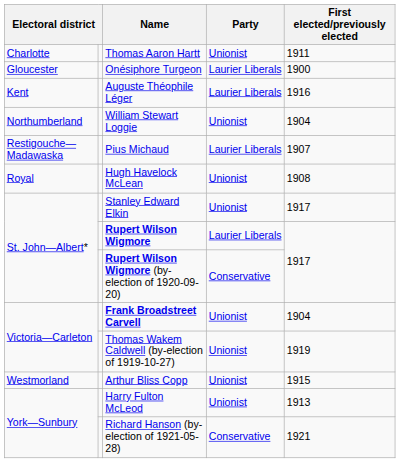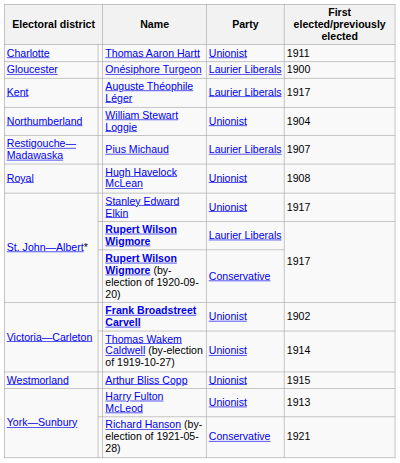 <table class="wikitable" width=95%>
 <tr>
 <th colspan=2 width=25%>Electoral district</th>
 <th>Name</th>
 <th width=20%>Party</th>
 <th>First elected/previously elected</th>
 </tr>
 <tr>
 <td width=24%><a href='#'>Charlotte</a></td>
 <td></td>
 <td><a href='#'>Thomas Aaron Hartt</a></td>
 <td><a href='#'>Unionist</a></td>
 <td>1911</td>
 </tr>
 <tr>
 <td><a href='#'>Gloucester</a></td>
 <td></td>
 <td><a href='#'>Onésiphore Turgeon</a></td>
 <td><a href='#'>Laurier Liberals</a></td>
 <td>1900</td>
 </tr>
 <tr>
 <td><a href='#'>Kent</a></td>
 <td></td>
 <td><a href='#'>Auguste Théophile Léger</a></td>
 <td><a href='#'>Laurier Liberals</a></td>
-<td>1916</td>
+<td>1917</td>
 </tr>
 <tr>
 <td><a href='#'>Northumberland</a></td>
 <td></td>
 <td><a href='#'>William Stewart Loggie</a></td>
 <td><a href='#'>Unionist</a></td>
 <td>1904</td>
 </tr>
 <tr>
 <td><a href='#'>Restigouche—Madawaska</a></td>
 <td></td>
 <td><a href='#'>Pius Michaud</a></td>
 <td><a href='#'>Laurier Liberals</a></td>
 <td>1907</td>
 </tr>
 <tr>
 <td><a href='#'>Royal</a></td>
 <td></td>
 <td><a href='#'>Hugh Havelock McLean</a></td>
 <td><a href='#'>Unionist</a></td>
 <td>1908</td>
 </tr>
 <tr>
 <td rowspan=3><a href='#'>St. John—Albert</a>*</td>
 <td></td>
 <td><a href='#'>Stanley Edward Elkin</a></td>
 <td><a href='#'>Unionist</a></td>
 <td>1917</td>
 </tr>
 <tr>
 <td></td>
 <td><strong><a href='#'>Rupert Wilson Wigmore</a></strong></td>
 <td><a href='#'>Laurier Liberals</a></td>
 <td rowspan=2>1917</td>
 </tr>
 <tr>
 <td></td>
 <td><strong><a href='#'>Rupert Wilson Wigmore</a></strong> (by-election of 1920-09-20)</td>
 <td><a href='#'>Conservative</a></td>
 </tr>
 <tr>
 <td rowspan=2><a href='#'>Victoria—Carleton</a></td>
 <td></td>
 <td><strong><a href='#'>Frank Broadstreet Carvell</a></strong></td>
 <td><a href='#'>Unionist</a></td>
-<td>1904</td>
+<td>1902</td>
 </tr>
 <tr>
 <td></td>
 <td><a href='#'>Thomas Wakem Caldwell</a> (by-election of 1919-10-27)</td>
 <td><a href='#'>Unionist</a></td>
-<td>1919</td>
+<td>1914</td>
 </tr>
 <tr>
 <td><a href='#'>Westmorland</a></td>
 <td></td>
 <td><a href='#'>Arthur Bliss Copp</a></td>
 <td><a href='#'>Unionist</a></td>
 <td>1915</td>
 </tr>
 <tr>
 <td rowspan=2><a href='#'>York—Sunbury</a></td>
 <td></td>
 <td><a href='#'>Harry Fulton McLeod</a></td>
 <td><a href='#'>Unionist</a></td>
 <td>1913</td>
 </tr>
 <tr>
 <td></td>
 <td><a href='#'>Richard Hanson</a> (by-election of 1921-05-28)</td>
 <td><a href='#'>Conservative</a></td>
 <td>1921</td>
 </tr>
 </table>
